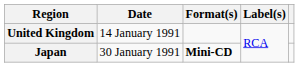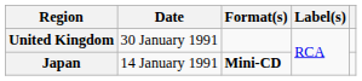 <table class="wikitable plainrowheaders">
 <tr>
 <th scope="col">Region</th>
 <th scope="col">Date</th>
 <th scope="col">Format(s)</th>
 <th scope="col">Label(s)</th>
 <th scope="col"></th>
 </tr>
 <tr>
 <th scope="row">United Kingdom</th>
-<td>14 January 1991</td>
+<td>30 January 1991</td>
 <td></td>
 <td rowspan="2"><a href='#'>RCA</a></td>
 <td></td>
 </tr>
 <tr>
 <th scope="row">Japan</th>
-<td>30 January 1991</td>
+<td>14 January 1991</td>
 <td><strong>Mini-CD</strong></td>
 <td></td>
 </tr>
 </table>
